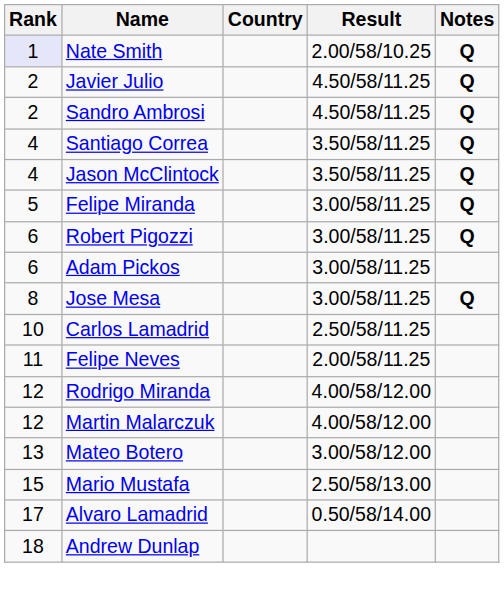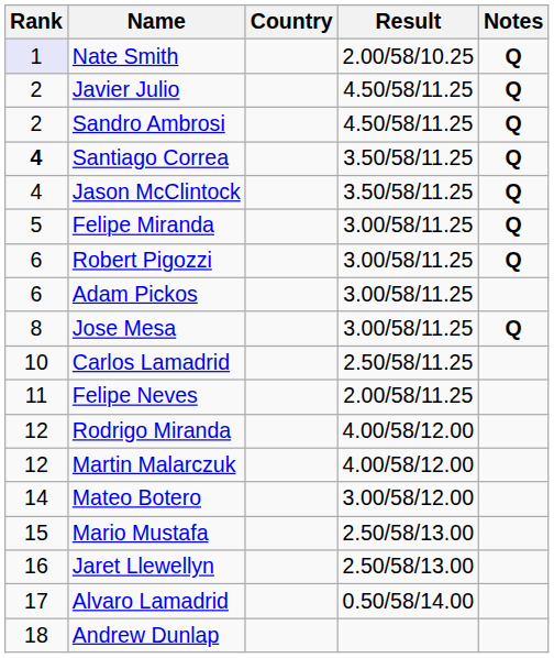 <table class="wikitable sortable" style="text-align:center;">
 <tr>
 <th>Rank</th>
 <th>Name</th>
 <th>Country</th>
 <th>Result</th>
 <th>Notes</th>
 </tr>
 <tr>
 <td style="background: lavender;">1</td>
 <td align=left><a href='#'>Nate Smith</a></td>
 <td align=left></td>
 <td>2.00/58/10.25</td>
 <td><strong>Q</strong></td>
 </tr>
 <tr>
 <td>2</td>
 <td align=left><a href='#'>Javier Julio</a></td>
 <td align=left></td>
 <td>4.50/58/11.25</td>
 <td><strong>Q</strong></td>
 </tr>
 <tr>
 <td>2</td>
 <td align=left><a href='#'>Sandro Ambrosi</a></td>
 <td align=left></td>
 <td>4.50/58/11.25</td>
 <td><strong>Q</strong></td>
 </tr>
 <tr>
-<td>4</td>
+<td><strong>4</strong></td>
 <td align=left><a href='#'>Santiago Correa</a></td>
 <td align=left></td>
 <td>3.50/58/11.25</td>
 <td><strong>Q</strong></td>
 </tr>
 <tr>
 <td>4</td>
 <td align=left><a href='#'>Jason McClintock</a></td>
 <td align=left></td>
 <td>3.50/58/11.25</td>
 <td><strong>Q</strong></td>
 </tr>
 <tr>
 <td>5</td>
 <td align=left><a href='#'>Felipe Miranda</a></td>
 <td align=left></td>
 <td>3.00/58/11.25</td>
 <td><strong>Q</strong></td>
 </tr>
 <tr>
 <td>6</td>
 <td align=left><a href='#'>Robert Pigozzi</a></td>
 <td align=left></td>
 <td>3.00/58/11.25</td>
 <td><strong>Q</strong></td>
 </tr>
 <tr>
 <td>6</td>
 <td align=left><a href='#'>Adam Pickos</a></td>
 <td align=left></td>
 <td>3.00/58/11.25</td>
 <td></td>
 </tr>
 <tr>
 <td>8</td>
 <td align=left><a href='#'>Jose Mesa</a></td>
 <td align=left></td>
 <td>3.00/58/11.25</td>
 <td><strong>Q</strong></td>
 </tr>
 <tr>
 <td>10</td>
 <td align=left><a href='#'>Carlos Lamadrid</a></td>
 <td align=left></td>
 <td>2.50/58/11.25</td>
 <td></td>
 </tr>
 <tr>
 <td>11</td>
 <td align=left><a href='#'>Felipe Neves</a></td>
 <td align=left></td>
 <td>2.00/58/11.25</td>
 <td></td>
 </tr>
 <tr>
 <td>12</td>
 <td align=left><a href='#'>Rodrigo Miranda</a></td>
 <td align=left></td>
 <td>4.00/58/12.00</td>
 <td></td>
 </tr>
 <tr>
 <td>12</td>
 <td align=left><a href='#'>Martin Malarczuk</a></td>
 <td align=left></td>
 <td>4.00/58/12.00</td>
 <td></td>
 </tr>
 <tr>
-<td>13</td>
+<td>14</td>
 <td align=left><a href='#'>Mateo Botero</a></td>
 <td align=left></td>
 <td>3.00/58/12.00</td>
 <td></td>
 </tr>
 <tr>
 <td>15</td>
 <td align=left><a href='#'>Mario Mustafa</a></td>
+<td align=left></td>
+<td>2.50/58/13.00</td>
+<td></td>
+</tr>
+<tr>
+<td>16</td>
+<td align=left><a href='#'>Jaret Llewellyn</a></td>
 <td align=left></td>
 <td>2.50/58/13.00</td>
 <td></td>
 </tr>
 <tr>
 <td>17</td>
 <td align=left><a href='#'>Alvaro Lamadrid</a></td>
 <td align=left></td>
 <td>0.50/58/14.00</td>
 <td></td>
 </tr>
 <tr>
 <td>18</td>
 <td align=left><a href='#'>Andrew Dunlap</a></td>
 <td align=left></td>
 <td></td>
 <td></td>
 </tr>
 </table>
